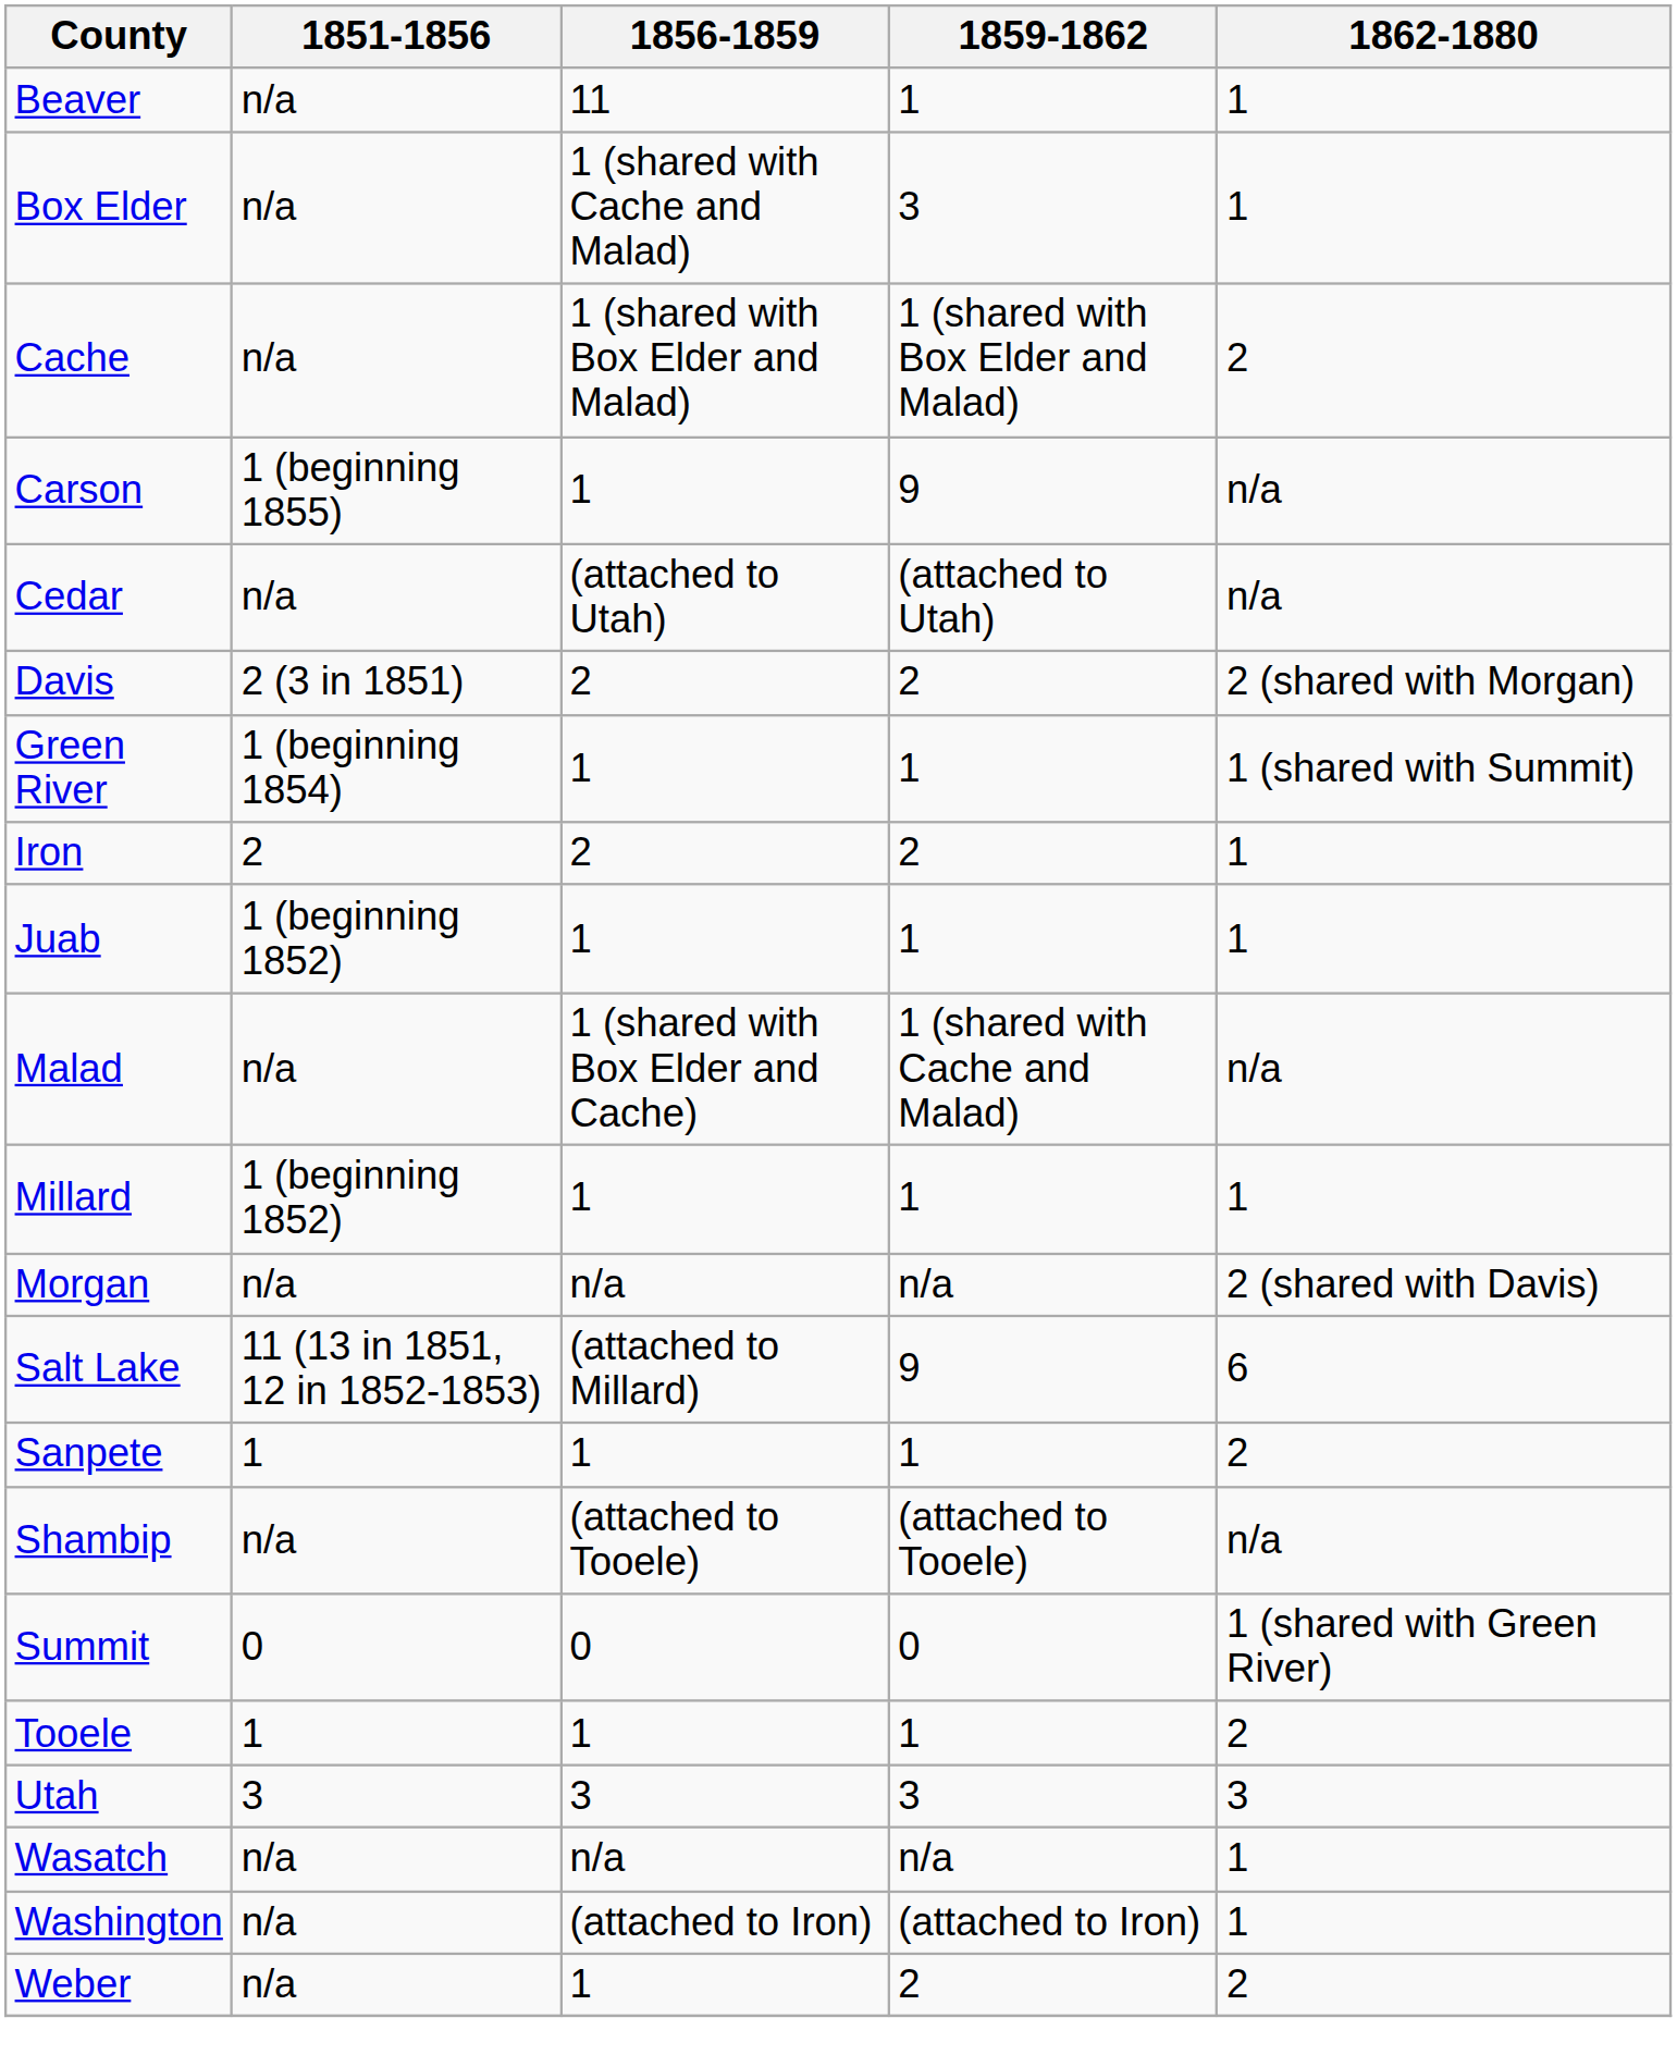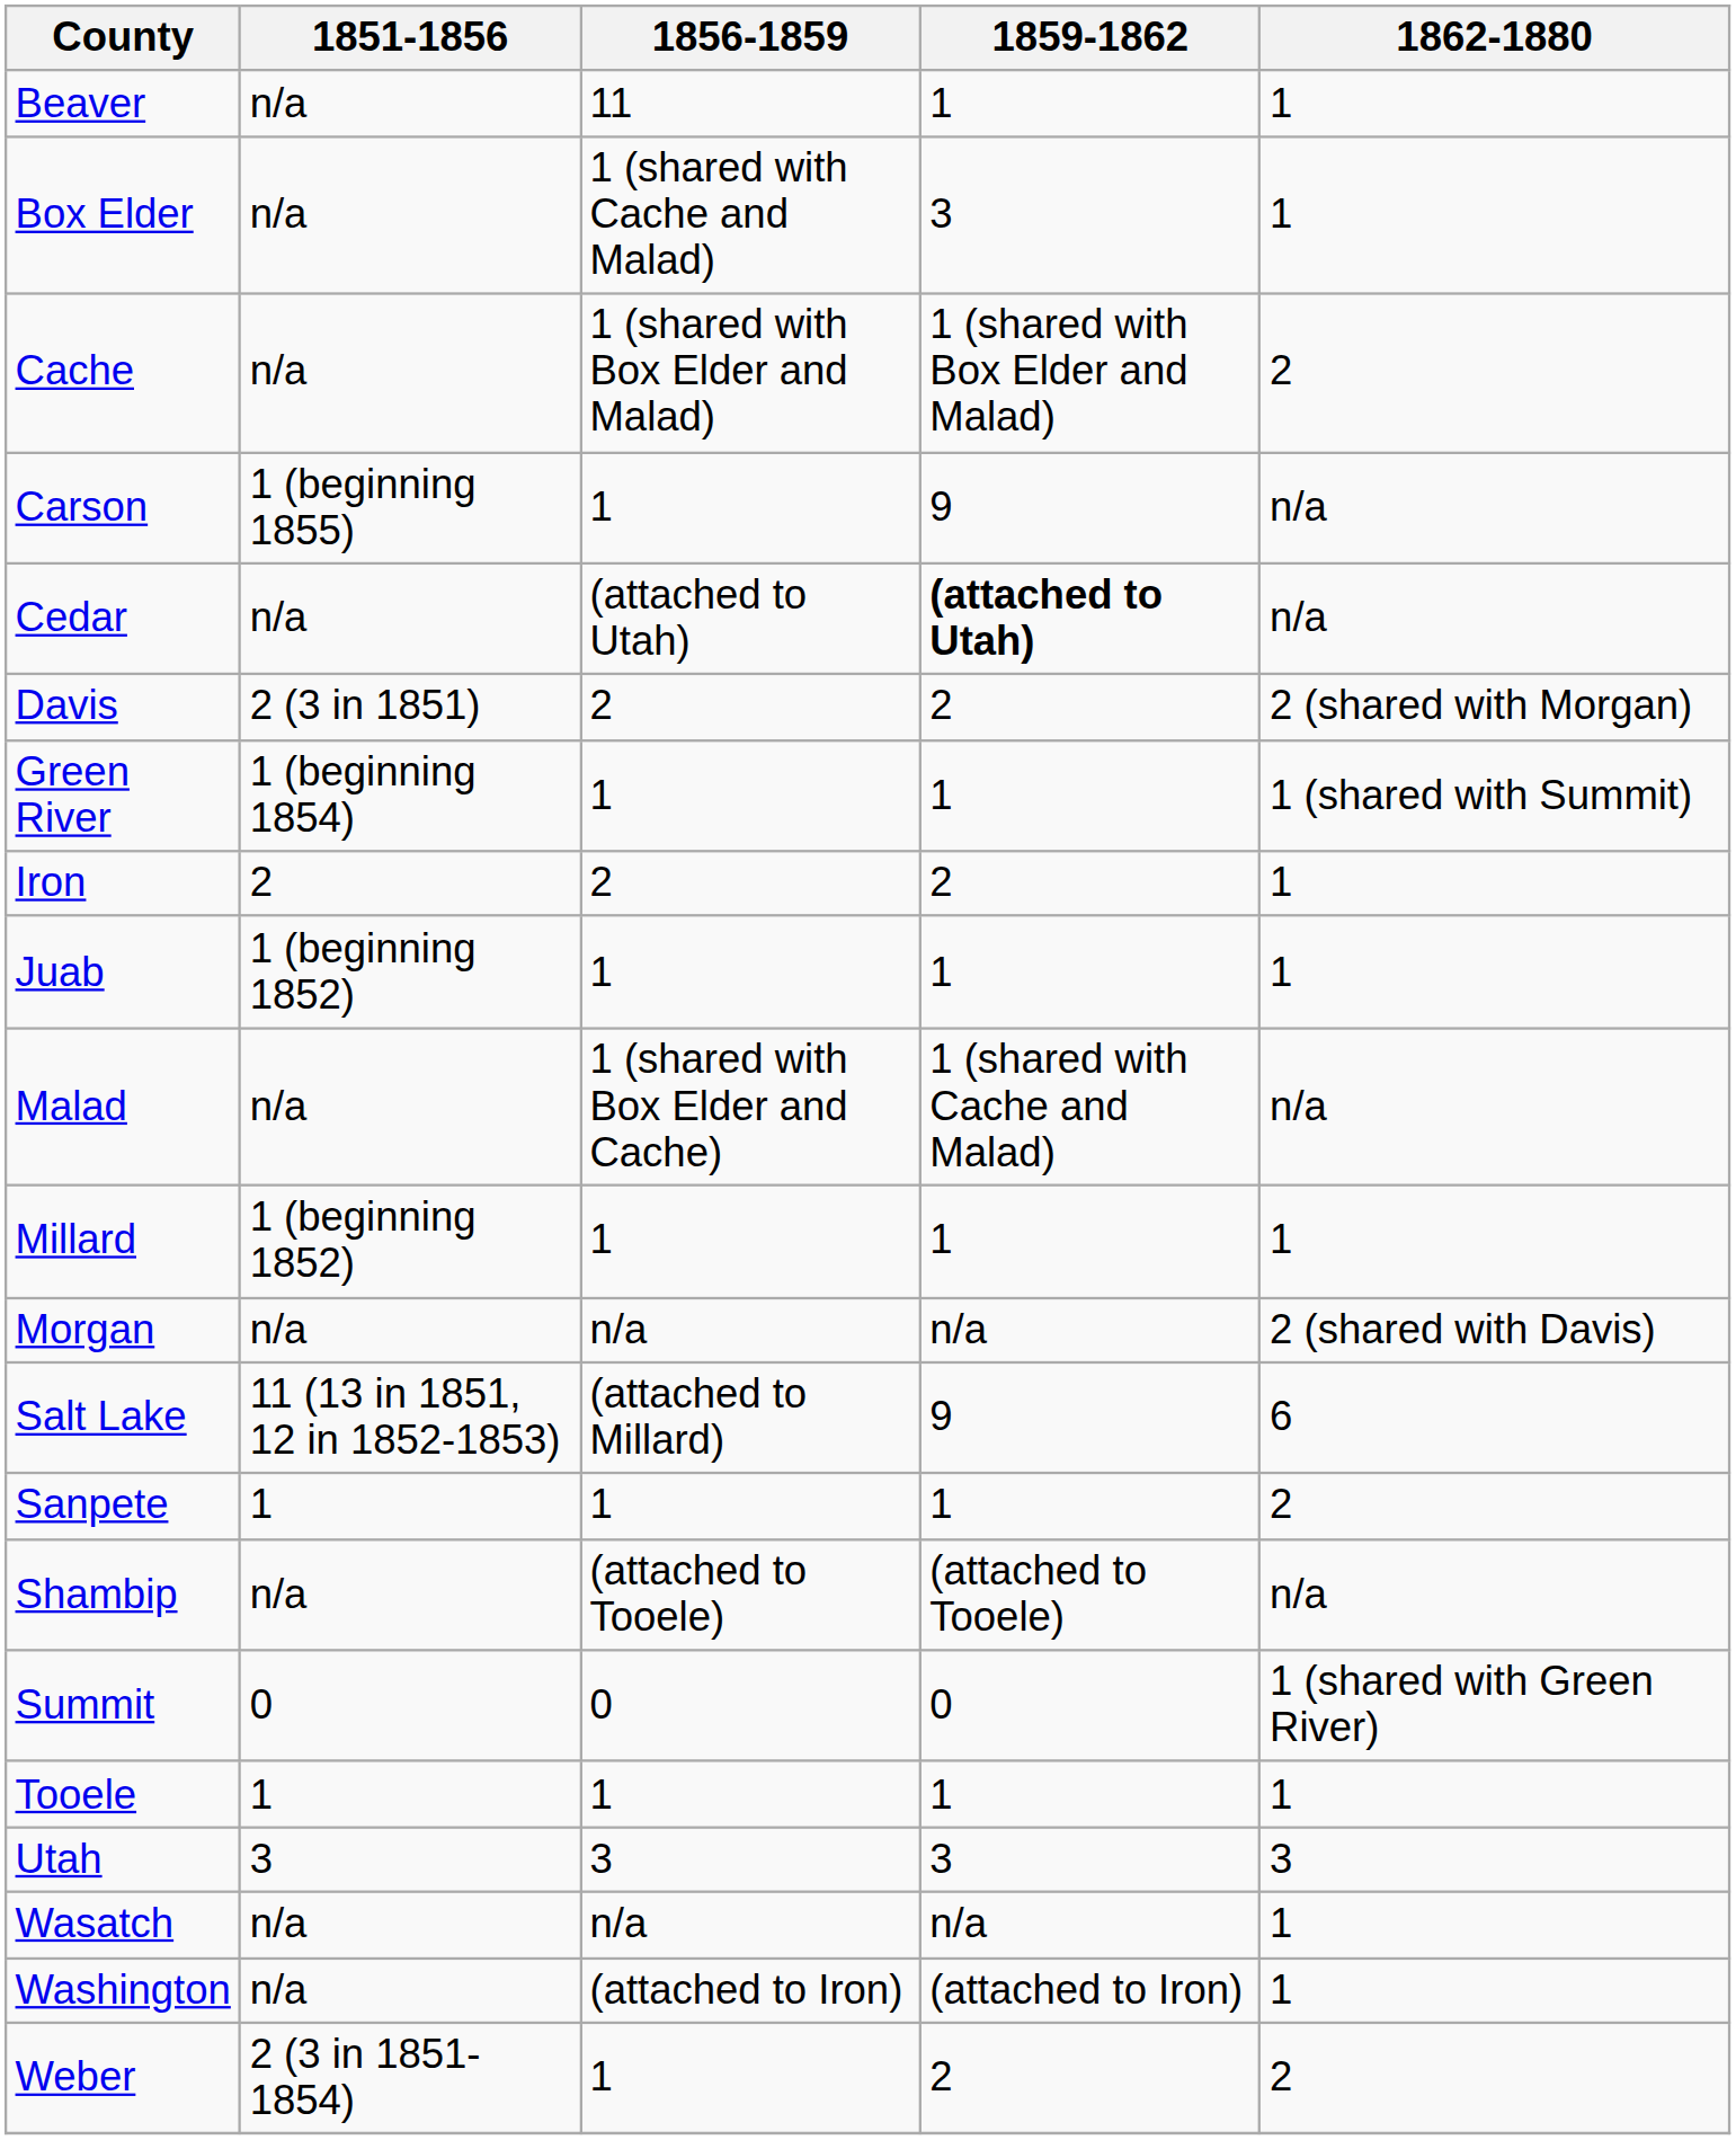 <table class="wikitable sortable col1left col2center col3center col4center col5center">
 <tr>
 <th scope="col" style="width: 75px;">County</th>
 <th scope="col" style="width: 125px;">1851-1856</th>
 <th scope="col" style="width: 125px;">1856-1859</th>
 <th scope="col" style="width: 125px;">1859-1862</th>
 <th scope="col" style="width: 175px;">1862-1880</th>
 </tr>
 <tr>
 <td><a href='#'>Beaver</a></td>
 <td>n/a</td>
 <td>11</td>
 <td>1</td>
 <td>1</td>
 </tr>
 <tr>
 <td><a href='#'>Box Elder</a></td>
 <td>n/a</td>
 <td>1 (shared with Cache and Malad)</td>
 <td>3</td>
 <td>1</td>
 </tr>
 <tr>
 <td><a href='#'>Cache</a></td>
 <td>n/a</td>
 <td>1 (shared with Box Elder and Malad)</td>
 <td>1 (shared with Box Elder and Malad)</td>
 <td>2</td>
 </tr>
 <tr>
 <td><a href='#'>Carson</a></td>
 <td>1 (beginning 1855)</td>
 <td>1</td>
 <td>9</td>
 <td>n/a</td>
 </tr>
 <tr>
 <td><a href='#'>Cedar</a></td>
 <td>n/a</td>
 <td>(attached to Utah)</td>
-<td>(attached to Utah)</td>
+<td><strong>(attached to Utah)</strong></td>
 <td>n/a</td>
 </tr>
 <tr>
 <td><a href='#'>Davis</a></td>
 <td>2 (3 in 1851)</td>
 <td>2</td>
 <td>2</td>
 <td>2 (shared with Morgan)</td>
 </tr>
 <tr>
 <td><a href='#'>Green River</a></td>
 <td>1 (beginning 1854)</td>
 <td>1</td>
 <td>1</td>
 <td>1 (shared with Summit)</td>
 </tr>
 <tr>
 <td><a href='#'>Iron</a></td>
 <td>2</td>
 <td>2</td>
 <td>2</td>
 <td>1</td>
 </tr>
 <tr>
 <td><a href='#'>Juab</a></td>
 <td>1 (beginning 1852)</td>
 <td>1</td>
 <td>1</td>
 <td>1</td>
 </tr>
 <tr>
 <td><a href='#'>Malad</a></td>
 <td>n/a</td>
 <td>1 (shared with Box Elder and Cache)</td>
 <td>1 (shared with Cache and Malad)</td>
 <td>n/a</td>
 </tr>
 <tr>
 <td><a href='#'>Millard</a></td>
 <td>1 (beginning 1852)</td>
 <td>1</td>
 <td>1</td>
 <td>1</td>
 </tr>
 <tr>
 <td><a href='#'>Morgan</a></td>
 <td>n/a</td>
 <td>n/a</td>
 <td>n/a</td>
 <td>2 (shared with Davis)</td>
 </tr>
 <tr>
 <td><a href='#'>Salt Lake</a></td>
 <td>11 (13 in 1851, 12 in 1852-1853)</td>
 <td>(attached to Millard)</td>
 <td>9</td>
 <td>6</td>
 </tr>
 <tr>
 <td><a href='#'>Sanpete</a></td>
 <td>1</td>
 <td>1</td>
 <td>1</td>
 <td>2</td>
 </tr>
 <tr>
 <td><a href='#'>Shambip</a></td>
 <td>n/a</td>
 <td>(attached to Tooele)</td>
 <td>(attached to Tooele)</td>
 <td>n/a</td>
 </tr>
 <tr>
 <td><a href='#'>Summit</a></td>
 <td>0</td>
 <td>0</td>
 <td>0</td>
 <td>1 (shared with Green River)</td>
 </tr>
 <tr>
 <td><a href='#'>Tooele</a></td>
 <td>1</td>
 <td>1</td>
 <td>1</td>
-<td>2</td>
+<td>1</td>
 </tr>
 <tr>
 <td><a href='#'>Utah</a></td>
 <td>3</td>
 <td>3</td>
 <td>3</td>
 <td>3</td>
 </tr>
 <tr>
 <td><a href='#'>Wasatch</a></td>
 <td>n/a</td>
 <td>n/a</td>
 <td>n/a</td>
 <td>1</td>
 </tr>
 <tr>
 <td><a href='#'>Washington</a></td>
 <td>n/a</td>
 <td>(attached to Iron)</td>
 <td>(attached to Iron)</td>
 <td>1</td>
 </tr>
 <tr>
 <td><a href='#'>Weber</a></td>
-<td>n/a</td>
+<td>2 (3 in 1851-1854)</td>
 <td>1</td>
 <td>2</td>
 <td>2</td>
 </tr>
 <tr>
 </tr>
 </table>
